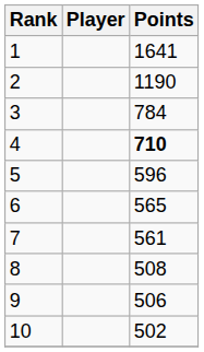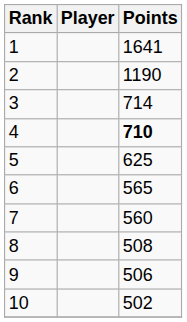 <table class="wikitable">
 <tr>
 <th>Rank</th>
 <th>Player</th>
 <th>Points</th>
 </tr>
 <tr>
 <td>1</td>
 <td></td>
 <td>1641</td>
 </tr>
 <tr>
 <td>2</td>
 <td></td>
 <td>1190</td>
 </tr>
 <tr>
 <td>3</td>
 <td></td>
-<td>784</td>
+<td>714</td>
 </tr>
 <tr>
 <td>4</td>
 <td></td>
 <td><strong>710</strong></td>
 </tr>
 <tr>
 <td>5</td>
 <td></td>
-<td>596</td>
+<td>625</td>
 </tr>
 <tr>
 <td>6</td>
 <td></td>
 <td>565</td>
 </tr>
 <tr>
 <td>7</td>
 <td></td>
-<td>561</td>
+<td>560</td>
 </tr>
 <tr>
 <td>8</td>
 <td></td>
 <td>508</td>
 </tr>
 <tr>
 <td>9</td>
 <td></td>
 <td>506</td>
 </tr>
 <tr>
 <td>10</td>
 <td></td>
 <td>502</td>
 </tr>
 <tr>
 </tr>
 </table>
